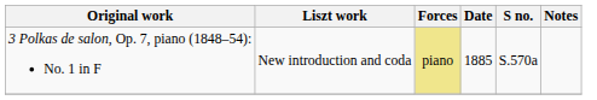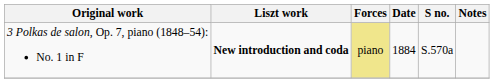 <table class="wikitable">
 <tr>
 <th>Original work</th>
 <th>Liszt work</th>
 <th>Forces</th>
 <th>Date</th>
 <th>S no.</th>
 <th>Notes</th>
 </tr>
 <tr>
 <td><em>3 Polkas de salon</em>, Op. 7, piano (1848–54):<br><ul><li>No. 1 in F</li></ul></td>
-<td>New introduction and coda</td>
+<td><strong>New introduction and coda</strong></td>
 <td style="background: khaki; text-align: center">piano</td>
-<td>1885</td>
+<td>1884</td>
 <td>S.570a</td>
 <td></td>
 </tr>
 <tr>
 </tr>
 </table>
